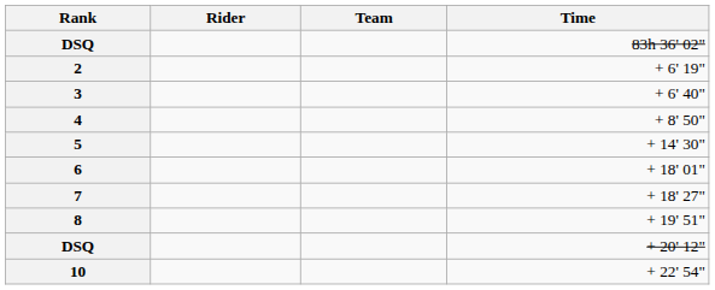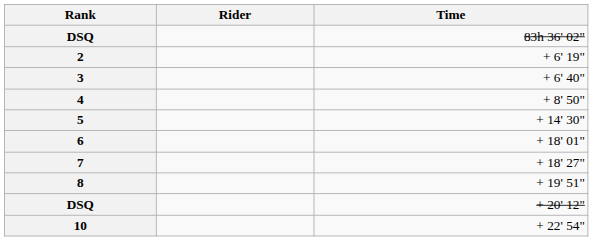 <table class="wikitable" style="width:44em;margin-bottom:0;">
 <tr>
 <th scope="col">Rank</th>
 <th scope="col">Rider</th>
-<th scope="col">Team</th>
 <th scope="col">Time</th>
 </tr>
 <tr>
 <th scope="row">DSQ</th>
-<td><s></s></td>
 <td><s></s></td>
 <td style="text-align:right;"><s>83h 36' 02"</s></td>
 </tr>
 <tr>
 <th scope="row">2</th>
 <td></td>
-<td></td>
 <td style="text-align:right;">+ 6' 19"</td>
 </tr>
 <tr>
 <th scope="row">3</th>
-<td></td>
 <td></td>
 <td style="text-align:right;">+ 6' 40"</td>
 </tr>
 <tr>
 <th scope="row">4</th>
 <td></td>
-<td></td>
 <td style="text-align:right;">+ 8' 50"</td>
 </tr>
 <tr>
 <th scope="row">5</th>
-<td></td>
 <td></td>
 <td style="text-align:right;">+ 14' 30"</td>
 </tr>
 <tr>
 <th scope="row">6</th>
 <td></td>
-<td></td>
 <td style="text-align:right;">+ 18' 01"</td>
 </tr>
 <tr>
 <th scope="row">7</th>
-<td></td>
 <td></td>
 <td style="text-align:right;">+ 18' 27"</td>
 </tr>
 <tr>
 <th scope="row">8</th>
 <td></td>
-<td></td>
 <td style="text-align:right;">+ 19' 51"</td>
 </tr>
 <tr>
 <th scope="row">DSQ</th>
-<td><s></s></td>
 <td><s></s></td>
 <td style="text-align:right;"><s>+ 20' 12"</s></td>
 </tr>
 <tr>
 <th scope="row">10</th>
 <td></td>
-<td></td>
 <td style="text-align:right;">+ 22' 54"</td>
 </tr>
 </table>
